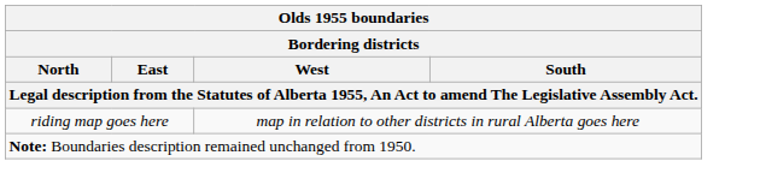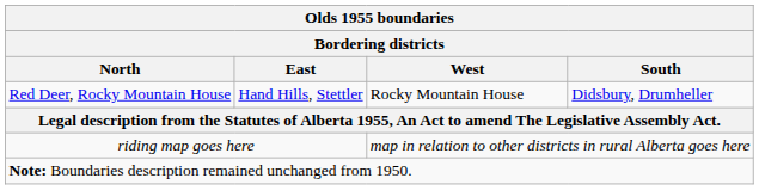 <table class="wikitable collapsible collapsed">
 <tr>
 <th colspan=4>Olds 1955 boundaries</th>
 </tr>
 <tr>
 <th colspan=4>Bordering districts</th>
 </tr>
 <tr>
 <th>North</th>
 <th>East</th>
 <th>West</th>
 <th>South</th>
 </tr>
 <tr>
+<td><a href='#'>Red Deer</a>, <a href='#'>Rocky Mountain House</a></td>
+<td><a href='#'>Hand Hills</a>, <a href='#'>Stettler</a></td>
+<td>Rocky Mountain House</td>
+<td><a href='#'>Didsbury</a>, <a href='#'>Drumheller</a></td>
+</tr>
+<tr>
 <th colspan=4>Legal description from the Statutes of Alberta 1955, An Act to amend The Legislative Assembly Act.</th>
 </tr>
 <tr>
 <td colspan=2 align=center><em>riding map goes here</em></td>
 <td colspan=2 align=center><em>map in relation to other districts in rural Alberta goes here</em></td>
 </tr>
 <tr>
 <td colspan=4><strong>Note:</strong> Boundaries description remained unchanged from 1950.</td>
 </tr>
 </table>
